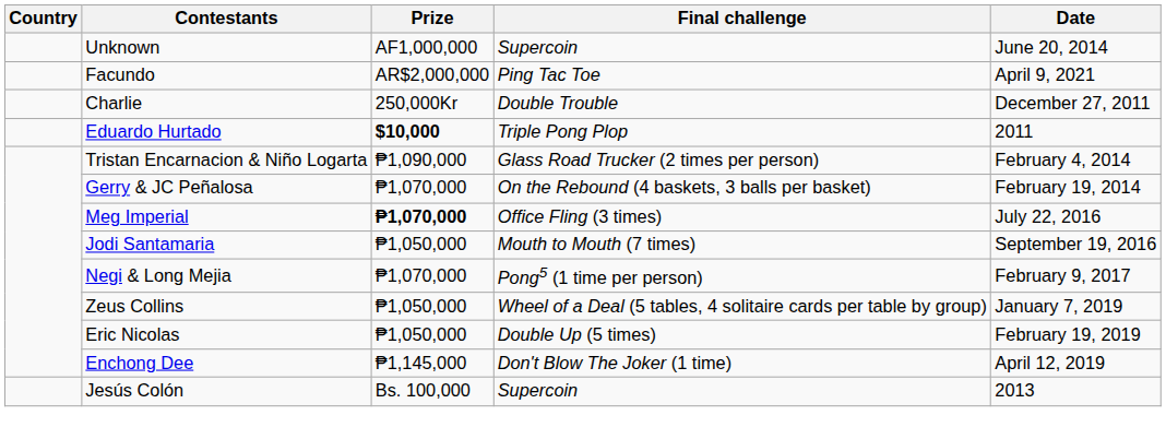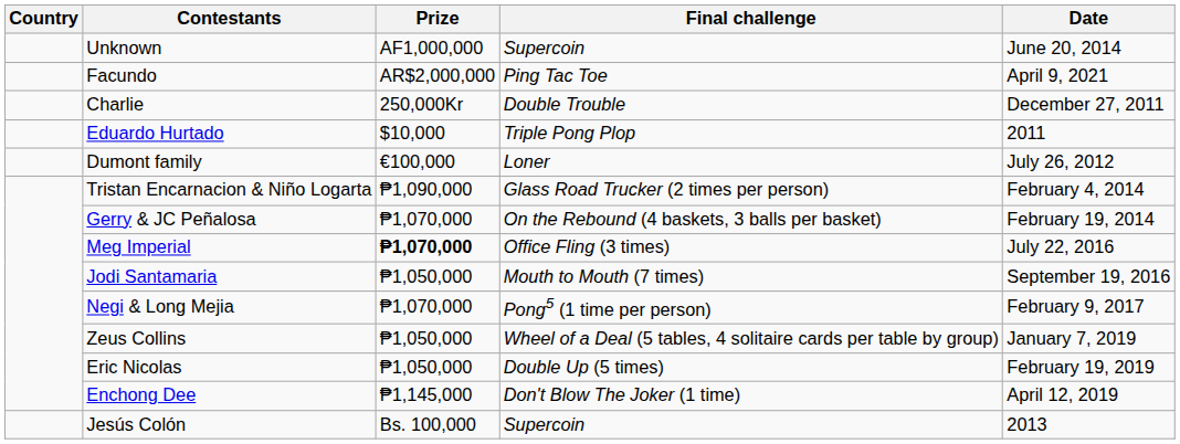 <table class="wikitable">
 <tr>
 <th>Country</th>
 <th>Contestants</th>
 <th>Prize</th>
 <th>Final challenge</th>
 <th>Date</th>
 </tr>
 <tr>
 <td></td>
 <td>Unknown</td>
 <td>AF1,000,000</td>
 <td><em>Supercoin</em></td>
 <td>June 20, 2014</td>
 </tr>
 <tr>
 <td></td>
 <td>Facundo</td>
 <td>AR$2,000,000</td>
 <td><em>Ping Tac Toe</em></td>
 <td>April 9, 2021</td>
 </tr>
 <tr>
 <td></td>
 <td>Charlie</td>
 <td>250,000Kr</td>
 <td><em>Double Trouble</em></td>
 <td>December 27, 2011</td>
 </tr>
 <tr>
 <td></td>
 <td><a href='#'>Eduardo Hurtado</a></td>
-<td><strong>$10,000</strong></td>
+<td>$10,000</td>
 <td><em>Triple Pong Plop</em></td>
 <td>2011</td>
+</tr>
+<tr>
+<td></td>
+<td>Dumont family</td>
+<td>€100,000</td>
+<td><em>Loner</em></td>
+<td>July 26, 2012</td>
 </tr>
 <tr>
 <td rowspan="8"></td>
 <td>Tristan Encarnacion & Niño Logarta</td>
 <td>₱1,090,000</td>
 <td><em>Glass Road Trucker</em> (2 times per person)</td>
 <td>February 4, 2014</td>
 </tr>
 <tr>
 <td><a href='#'>Gerry</a> & JC Peñalosa</td>
 <td>₱1,070,000</td>
 <td><em>On the Rebound</em> (4 baskets, 3 balls per basket)</td>
 <td>February 19, 2014</td>
 </tr>
 <tr>
 <td><a href='#'>Meg Imperial</a></td>
 <td><strong>₱1,070,000</strong></td>
 <td><em>Office Fling</em> (3 times)</td>
 <td>July 22, 2016</td>
 </tr>
 <tr>
 <td><a href='#'>Jodi Santamaria</a></td>
 <td>₱1,050,000</td>
 <td><em>Mouth to Mouth</em> (7 times)</td>
 <td>September 19, 2016</td>
 </tr>
 <tr>
 <td><a href='#'>Negi</a> & Long Mejia</td>
 <td>₱1,070,000</td>
 <td><em>Pong<sup>5</sup></em> (1 time per person)</td>
 <td>February 9, 2017</td>
 </tr>
 <tr>
 <td>Zeus Collins</td>
 <td>₱1,050,000</td>
 <td><em>Wheel of a Deal</em> (5 tables, 4 solitaire cards per table by group)</td>
 <td>January 7, 2019</td>
 </tr>
 <tr>
 <td>Eric Nicolas</td>
 <td>₱1,050,000</td>
 <td><em>Double Up</em> (5 times)</td>
 <td>February 19, 2019</td>
 </tr>
 <tr>
 <td><a href='#'>Enchong Dee</a></td>
 <td>₱1,145,000</td>
 <td><em>Don't Blow The Joker</em> (1 time)</td>
 <td>April 12, 2019</td>
 </tr>
 <tr>
 <td></td>
 <td>Jesús Colón</td>
 <td>Bs. 100,000</td>
 <td><em>Supercoin</em></td>
 <td>2013</td>
 </tr>
 </table>
